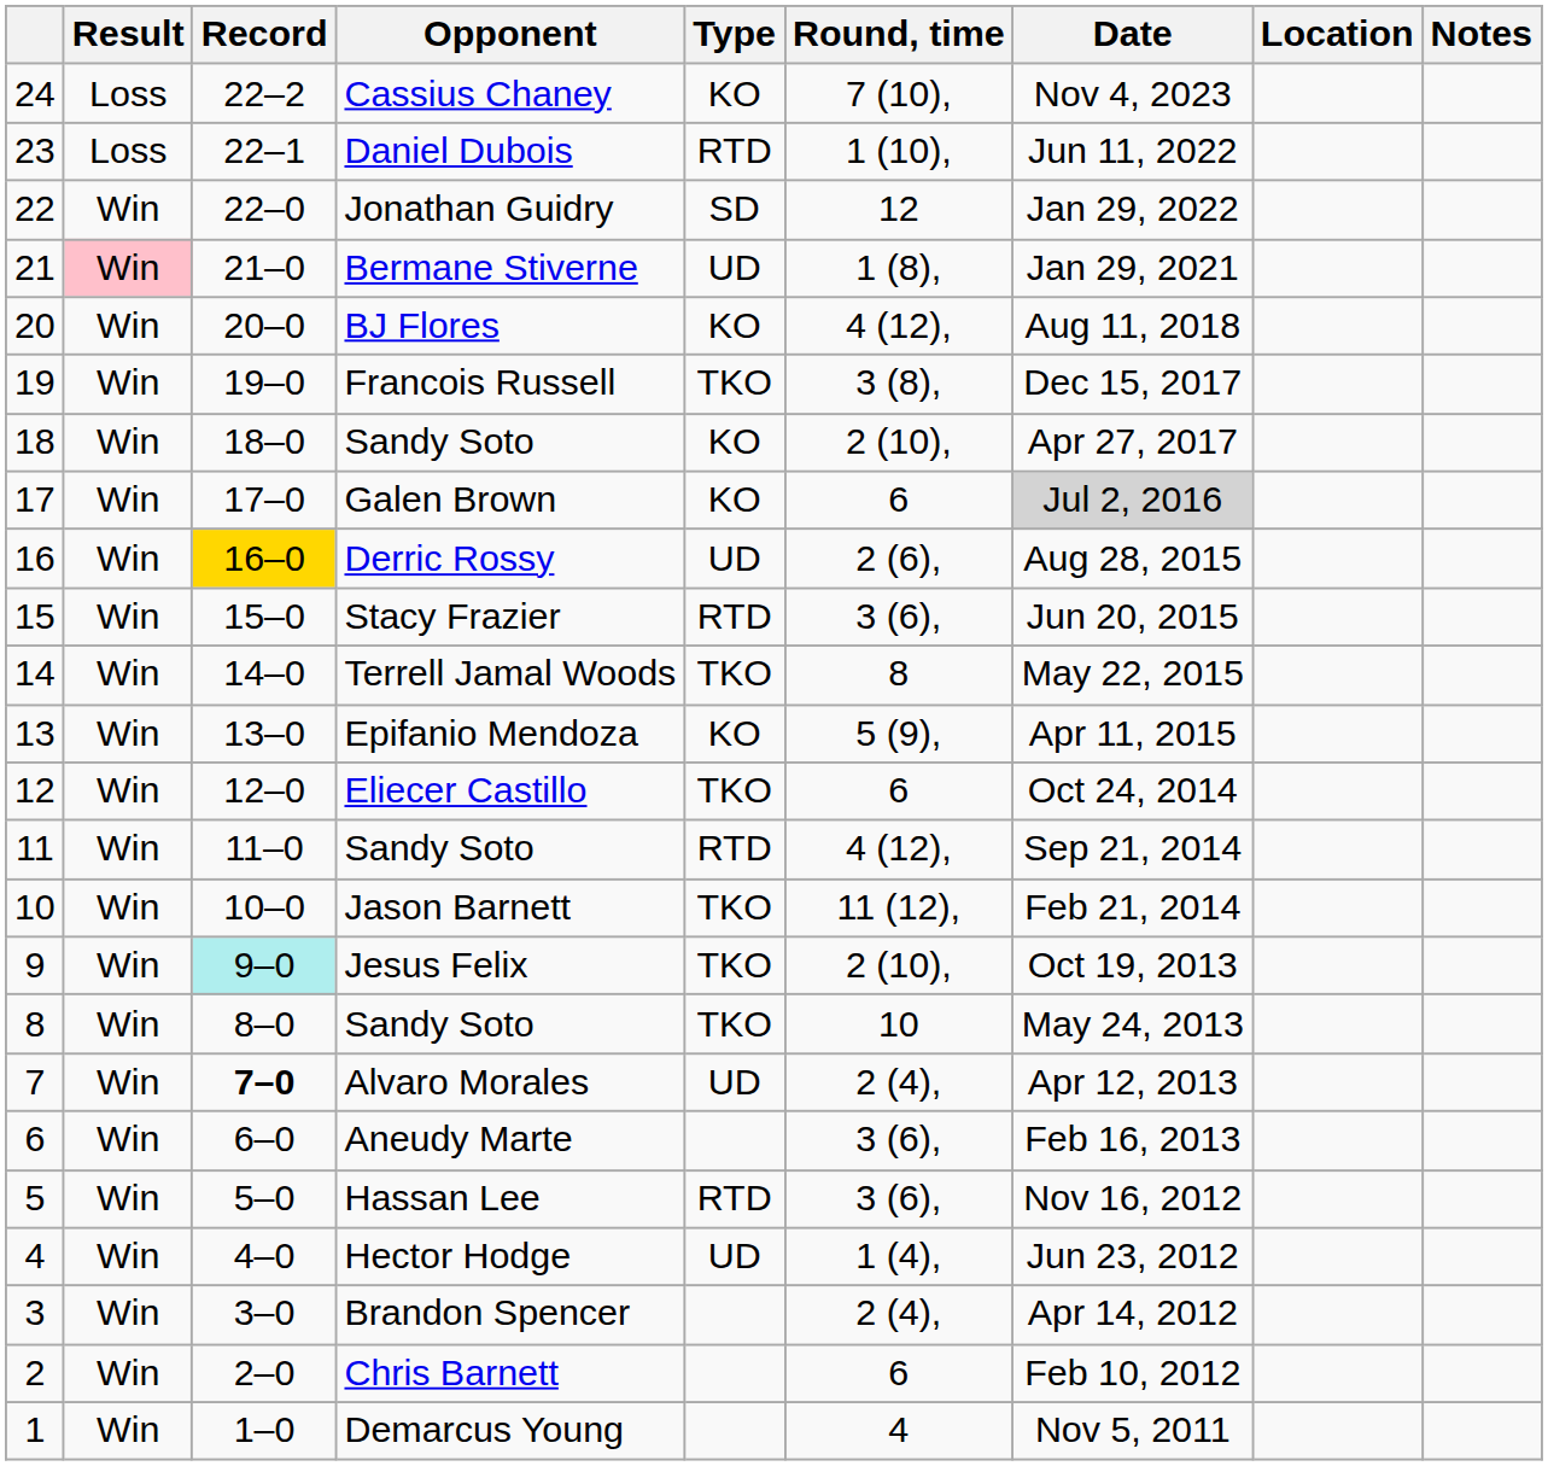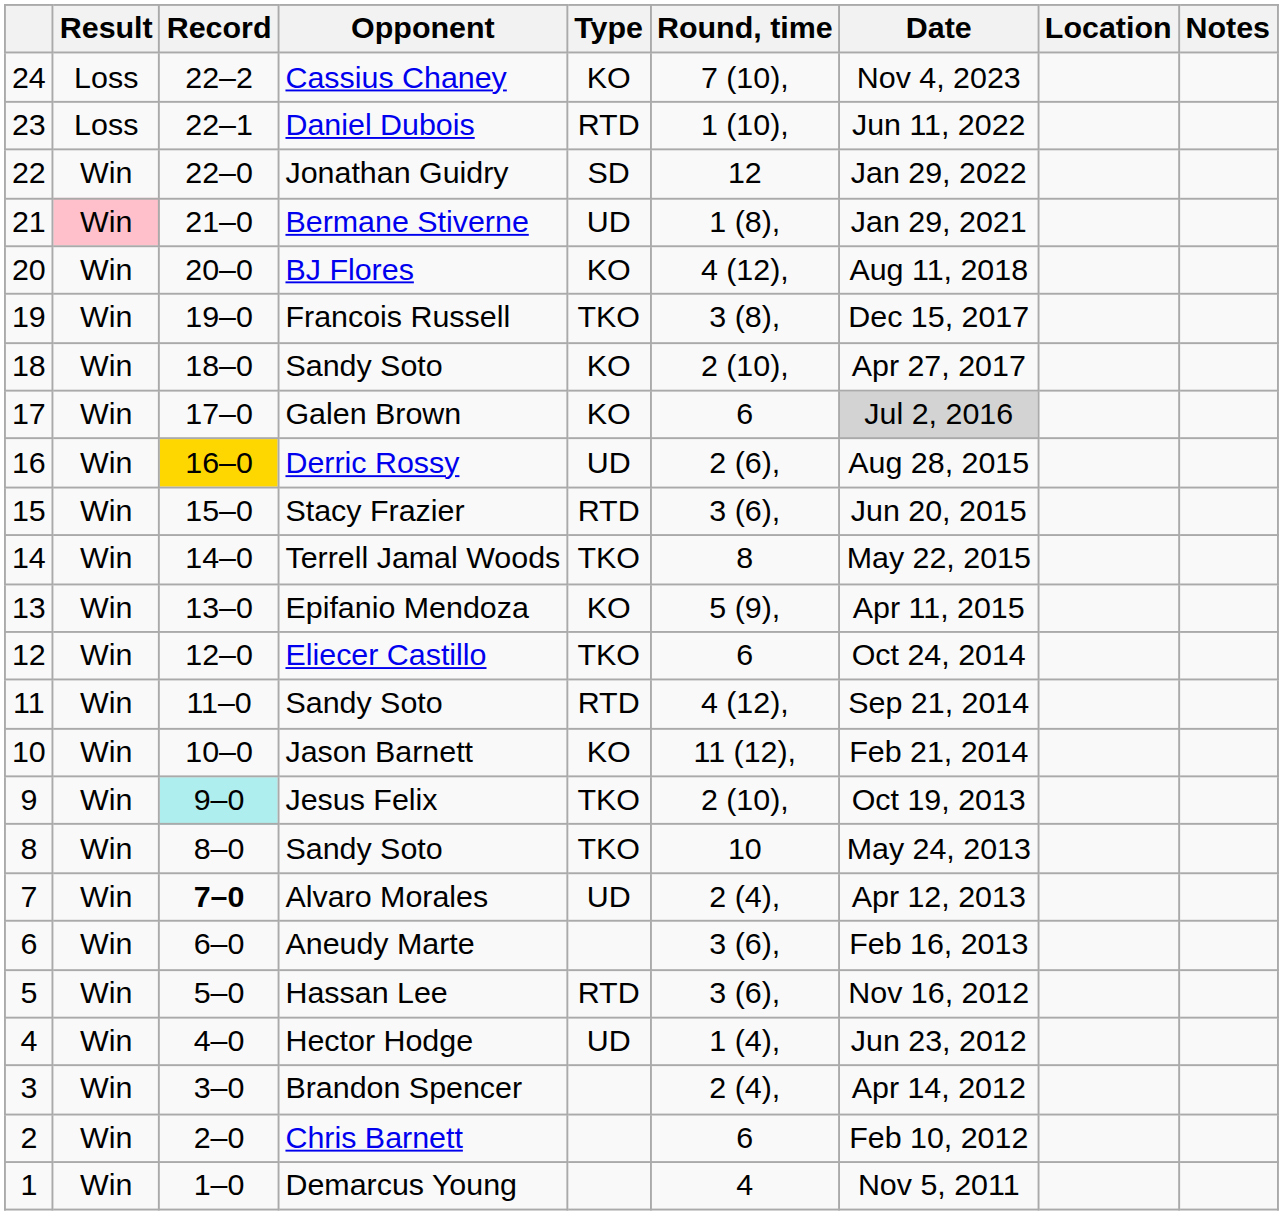 <table class="wikitable" style="text-align:center">
 <tr>
 <th></th>
 <th>Result</th>
 <th>Record</th>
 <th>Opponent</th>
 <th>Type</th>
 <th>Round, time</th>
 <th>Date</th>
 <th>Location</th>
 <th>Notes</th>
 </tr>
 <tr>
 <td>24</td>
 <td>Loss</td>
 <td>22–2</td>
 <td align=left><a href='#'>Cassius Chaney</a></td>
 <td>KO</td>
 <td>7 (10), </td>
 <td>Nov 4, 2023</td>
 <td align=left></td>
 <td></td>
 </tr>
 <tr>
 <td>23</td>
 <td>Loss</td>
 <td>22–1</td>
 <td align=left><a href='#'>Daniel Dubois</a></td>
 <td>RTD</td>
 <td>1 (10), </td>
 <td>Jun 11, 2022</td>
 <td align=left></td>
 <td align=left></td>
 </tr>
 <tr>
 <td>22</td>
 <td>Win</td>
 <td>22–0</td>
 <td align=left>Jonathan Guidry</td>
 <td>SD</td>
 <td>12</td>
 <td>Jan 29, 2022</td>
 <td align=left></td>
 <td align=left></td>
 </tr>
 <tr>
 <td>21</td>
 <td style="background: pink;">Win</td>
 <td>21–0</td>
 <td align=left><a href='#'>Bermane Stiverne</a></td>
 <td>UD</td>
 <td>1 (8), </td>
 <td>Jan 29, 2021</td>
 <td align=left></td>
 <td align=left></td>
 </tr>
 <tr>
 <td>20</td>
 <td>Win</td>
 <td>20–0</td>
 <td align=left><a href='#'>BJ Flores</a></td>
 <td>KO</td>
 <td>4 (12), </td>
 <td>Aug 11, 2018</td>
 <td align=left></td>
 <td align=left></td>
 </tr>
 <tr>
 <td>19</td>
 <td>Win</td>
 <td>19–0</td>
 <td align=left>Francois Russell</td>
 <td>TKO</td>
 <td>3 (8), </td>
 <td>Dec 15, 2017</td>
 <td align=left></td>
 <td></td>
 </tr>
 <tr>
 <td>18</td>
 <td>Win</td>
 <td>18–0</td>
 <td align=left>Sandy Soto</td>
 <td>KO</td>
 <td>2 (10), </td>
 <td>Apr 27, 2017</td>
 <td align=left></td>
 <td></td>
 </tr>
 <tr>
 <td>17</td>
 <td>Win</td>
 <td>17–0</td>
 <td align=left>Galen Brown</td>
 <td>KO</td>
 <td>6</td>
 <td style="background: lightgrey;">Jul 2, 2016</td>
 <td align=left></td>
 <td></td>
 </tr>
 <tr>
 <td>16</td>
 <td>Win</td>
 <td style="background: gold;">16–0</td>
 <td align=left><a href='#'>Derric Rossy</a></td>
 <td>UD</td>
 <td>2 (6), </td>
 <td>Aug 28, 2015</td>
 <td align=left></td>
 <td align=left></td>
 </tr>
 <tr>
 <td>15</td>
 <td>Win</td>
 <td>15–0</td>
 <td align=left>Stacy Frazier</td>
 <td>RTD</td>
 <td>3 (6), </td>
 <td>Jun 20, 2015</td>
 <td align=left></td>
 <td></td>
 </tr>
 <tr>
 <td>14</td>
 <td>Win</td>
 <td>14–0</td>
 <td align=left>Terrell Jamal Woods</td>
 <td>TKO</td>
 <td>8</td>
 <td>May 22, 2015</td>
 <td align=left></td>
 <td></td>
 </tr>
 <tr>
 <td>13</td>
 <td>Win</td>
 <td>13–0</td>
 <td align=left>Epifanio Mendoza</td>
 <td>KO</td>
 <td>5 (9), </td>
 <td>Apr 11, 2015</td>
 <td align=left></td>
 <td align=left></td>
 </tr>
 <tr>
 <td>12</td>
 <td>Win</td>
 <td>12–0</td>
 <td align=left><a href='#'>Eliecer Castillo</a></td>
 <td>TKO</td>
 <td>6</td>
 <td>Oct 24, 2014</td>
 <td align=left></td>
 <td></td>
 </tr>
 <tr>
 <td>11</td>
 <td>Win</td>
 <td>11–0</td>
 <td align=left>Sandy Soto</td>
 <td>RTD</td>
 <td>4 (12), </td>
 <td>Sep 21, 2014</td>
 <td align=left></td>
 <td></td>
 </tr>
 <tr>
 <td>10</td>
 <td>Win</td>
 <td>10–0</td>
 <td align=left>Jason Barnett</td>
-<td>TKO</td>
+<td>KO</td>
 <td>11 (12), </td>
 <td>Feb 21, 2014</td>
 <td align=left></td>
 <td></td>
 </tr>
 <tr>
 <td>9</td>
 <td>Win</td>
 <td style="background: paleturquoise;">9–0</td>
 <td align=left>Jesus Felix</td>
 <td>TKO</td>
 <td>2 (10), </td>
 <td>Oct 19, 2013</td>
 <td align=left></td>
 <td></td>
 </tr>
 <tr>
 <td>8</td>
 <td>Win</td>
 <td>8–0</td>
 <td align=left>Sandy Soto</td>
 <td>TKO</td>
 <td>10</td>
 <td>May 24, 2013</td>
 <td align=left></td>
 <td></td>
 </tr>
 <tr>
 <td>7</td>
 <td>Win</td>
 <td><strong>7–0</strong></td>
 <td align=left>Alvaro Morales</td>
 <td>UD</td>
 <td>2 (4), </td>
 <td>Apr 12, 2013</td>
 <td align=left></td>
 <td></td>
 </tr>
 <tr>
 <td>6</td>
 <td>Win</td>
 <td>6–0</td>
 <td align=left>Aneudy Marte</td>
 <td></td>
 <td>3 (6), </td>
 <td>Feb 16, 2013</td>
 <td align=left></td>
 <td></td>
 </tr>
 <tr>
 <td>5</td>
 <td>Win</td>
 <td>5–0</td>
 <td align=left>Hassan Lee</td>
 <td>RTD</td>
 <td>3 (6), </td>
 <td>Nov 16, 2012</td>
 <td align=left></td>
 <td></td>
 </tr>
 <tr>
 <td>4</td>
 <td>Win</td>
 <td>4–0</td>
 <td align=left>Hector Hodge</td>
 <td>UD</td>
 <td>1 (4), </td>
 <td>Jun 23, 2012</td>
 <td align=left></td>
 <td></td>
 </tr>
 <tr>
 <td>3</td>
 <td>Win</td>
 <td>3–0</td>
 <td align=left>Brandon Spencer</td>
 <td></td>
 <td>2 (4), </td>
 <td>Apr 14, 2012</td>
 <td align=left></td>
 <td></td>
 </tr>
 <tr>
 <td>2</td>
 <td>Win</td>
 <td>2–0</td>
 <td align=left><a href='#'>Chris Barnett</a></td>
 <td></td>
 <td>6</td>
 <td>Feb 10, 2012</td>
 <td align=left></td>
 <td></td>
 </tr>
 <tr>
 <td>1</td>
 <td>Win</td>
 <td>1–0</td>
 <td align=left>Demarcus Young</td>
 <td></td>
 <td>4</td>
 <td>Nov 5, 2011</td>
 <td align=left></td>
 <td></td>
 </tr>
 </table>
